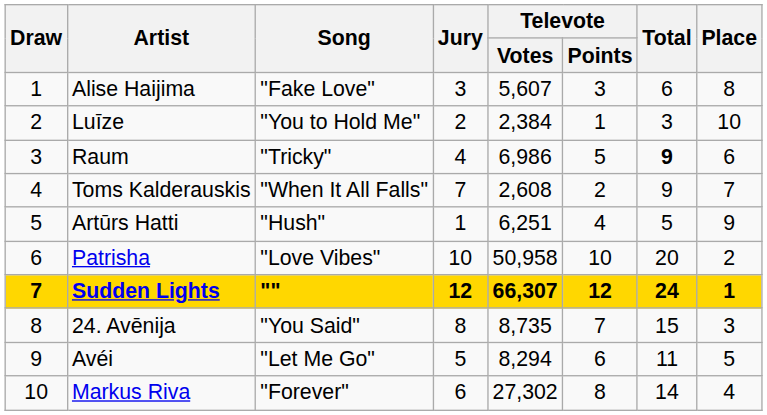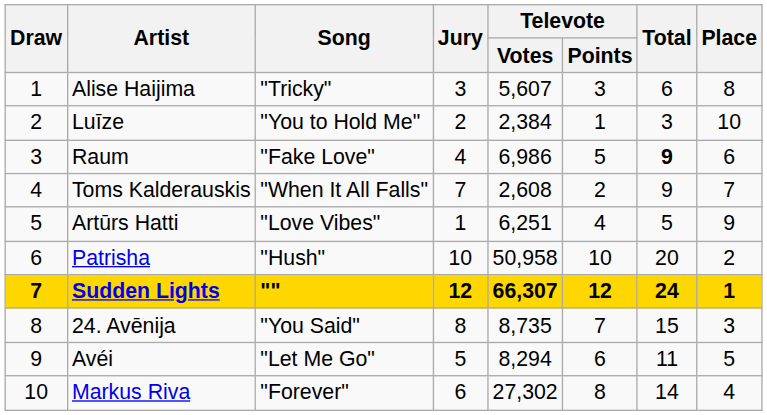 <table class="sortable wikitable" style="margin: 1em auto 1em auto; text-align:center">
 <tr>
 <th rowspan="2">Draw</th>
 <th rowspan="2">Artist</th>
 <th rowspan="2">Song</th>
 <th rowspan="2">Jury</th>
 <th colspan="2">Televote</th>
 <th rowspan="2">Total</th>
 <th rowspan="2">Place</th>
 </tr>
 <tr>
 <th>Votes</th>
 <th>Points</th>
 </tr>
 <tr>
 <td>1</td>
 <td align="left">Alise Haijima</td>
-<td align="left">"Fake Love"</td>
+<td align="left">"Tricky"</td>
 <td>3</td>
 <td>5,607</td>
 <td>3</td>
 <td>6</td>
 <td>8</td>
 </tr>
 <tr>
 <td>2</td>
 <td align="left">Luīze</td>
 <td align="left">"You to Hold Me"</td>
 <td>2</td>
 <td>2,384</td>
 <td>1</td>
 <td>3</td>
 <td>10</td>
 </tr>
 <tr>
 <td>3</td>
 <td align="left">Raum</td>
-<td align="left">"Tricky"</td>
+<td align="left">"Fake Love"</td>
 <td>4</td>
 <td>6,986</td>
 <td>5</td>
 <td><strong>9</strong></td>
 <td>6</td>
 </tr>
 <tr>
 <td>4</td>
 <td align="left">Toms Kalderauskis</td>
 <td align="left">"When It All Falls"</td>
 <td>7</td>
 <td>2,608</td>
 <td>2</td>
 <td>9</td>
 <td>7</td>
 </tr>
 <tr>
 <td>5</td>
 <td align="left">Artūrs Hatti</td>
-<td align="left">"Hush"</td>
+<td align="left">"Love Vibes"</td>
 <td>1</td>
 <td>6,251</td>
 <td>4</td>
 <td>5</td>
 <td>9</td>
 </tr>
 <tr>
 <td>6</td>
 <td align="left"><a href='#'>Patrisha</a></td>
-<td align="left">"Love Vibes"</td>
+<td align="left">"Hush"</td>
 <td>10</td>
 <td>50,958</td>
 <td>10</td>
 <td>20</td>
 <td>2</td>
 </tr>
 <tr style="font-weight:bold; background:gold;">
 <td>7</td>
 <td align="left"><a href='#'>Sudden Lights</a></td>
 <td align="left">""</td>
 <td>12</td>
 <td>66,307</td>
 <td>12</td>
 <td>24</td>
 <td>1</td>
 </tr>
 <tr>
 <td>8</td>
 <td align="left">24. Avēnija</td>
 <td align="left">"You Said"</td>
 <td>8</td>
 <td>8,735</td>
 <td>7</td>
 <td>15</td>
 <td>3</td>
 </tr>
 <tr>
 <td>9</td>
 <td align="left">Avéi</td>
 <td align="left">"Let Me Go"</td>
 <td>5</td>
 <td>8,294</td>
 <td>6</td>
 <td>11</td>
 <td>5</td>
 </tr>
 <tr>
 <td>10</td>
 <td align="left"><a href='#'>Markus Riva</a></td>
 <td align="left">"Forever"</td>
 <td>6</td>
 <td>27,302</td>
 <td>8</td>
 <td>14</td>
 <td>4</td>
 </tr>
 </table>
